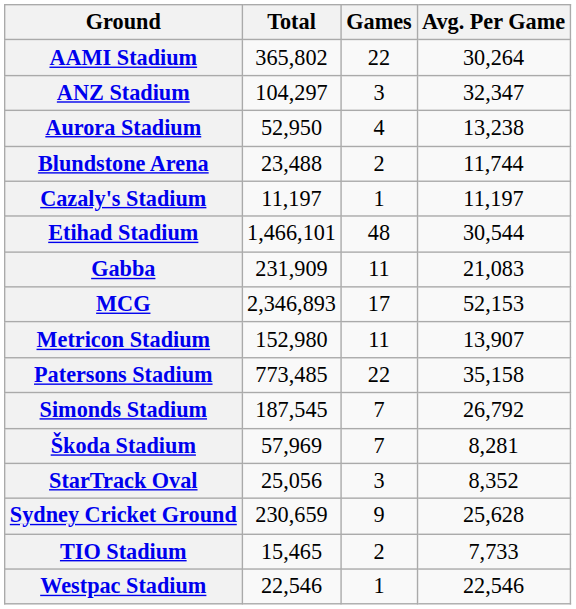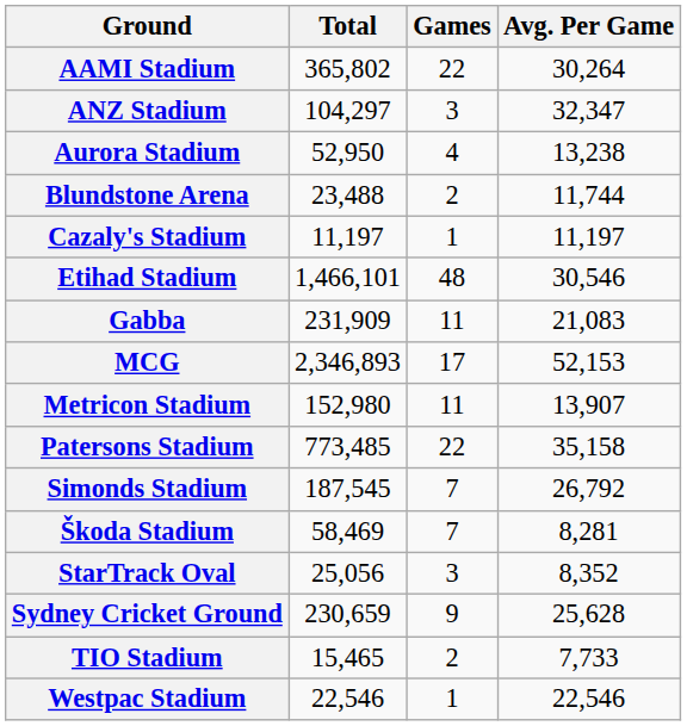 <table class="wikitable plainrowheaders sortable" style="text-align:center;">
 <tr>
 <th>Ground</th>
 <th>Total</th>
 <th>Games</th>
 <th>Avg. Per Game</th>
 </tr>
 <tr>
 <th scope="row"><a href='#'>AAMI Stadium</a></th>
 <td>365,802</td>
 <td>22</td>
 <td>30,264</td>
 </tr>
 <tr>
 <th scope="row"><a href='#'>ANZ Stadium</a></th>
 <td>104,297</td>
 <td>3</td>
 <td>32,347</td>
 </tr>
 <tr>
 <th scope="row"><a href='#'>Aurora Stadium</a></th>
 <td>52,950</td>
 <td>4</td>
 <td>13,238</td>
 </tr>
 <tr>
 <th scope="row"><a href='#'>Blundstone Arena</a></th>
 <td>23,488</td>
 <td>2</td>
 <td>11,744</td>
 </tr>
 <tr>
 <th scope="row"><a href='#'>Cazaly's Stadium</a></th>
 <td>11,197</td>
 <td>1</td>
 <td>11,197</td>
 </tr>
 <tr>
 <th scope="row"><a href='#'>Etihad Stadium</a></th>
 <td>1,466,101</td>
 <td>48</td>
-<td>30,544</td>
+<td>30,546</td>
 </tr>
 <tr>
 <th scope="row"><a href='#'>Gabba</a></th>
 <td>231,909</td>
 <td>11</td>
 <td>21,083</td>
 </tr>
 <tr>
 <th scope="row"><a href='#'>MCG</a></th>
 <td>2,346,893</td>
 <td>17</td>
 <td>52,153</td>
 </tr>
 <tr>
 <th scope="row"><a href='#'>Metricon Stadium</a></th>
 <td>152,980</td>
 <td>11</td>
 <td>13,907</td>
 </tr>
 <tr>
 <th scope="row"><a href='#'>Patersons Stadium</a></th>
 <td>773,485</td>
 <td>22</td>
 <td>35,158</td>
 </tr>
 <tr>
 <th scope="row"><a href='#'>Simonds Stadium</a></th>
 <td>187,545</td>
 <td>7</td>
 <td>26,792</td>
 </tr>
 <tr>
 <th scope="row"><a href='#'>Škoda Stadium</a></th>
-<td>57,969</td>
+<td>58,469</td>
 <td>7</td>
 <td>8,281</td>
 </tr>
 <tr>
 <th scope="row"><a href='#'>StarTrack Oval</a></th>
 <td>25,056</td>
 <td>3</td>
 <td>8,352</td>
 </tr>
 <tr>
 <th scope="row"><a href='#'>Sydney Cricket Ground</a></th>
 <td>230,659</td>
 <td>9</td>
 <td>25,628</td>
 </tr>
 <tr>
 <th scope="row"><a href='#'>TIO Stadium</a></th>
 <td>15,465</td>
 <td>2</td>
 <td>7,733</td>
 </tr>
 <tr>
 <th scope="row"><a href='#'>Westpac Stadium</a></th>
 <td>22,546</td>
 <td>1</td>
 <td>22,546</td>
 </tr>
 </table>
